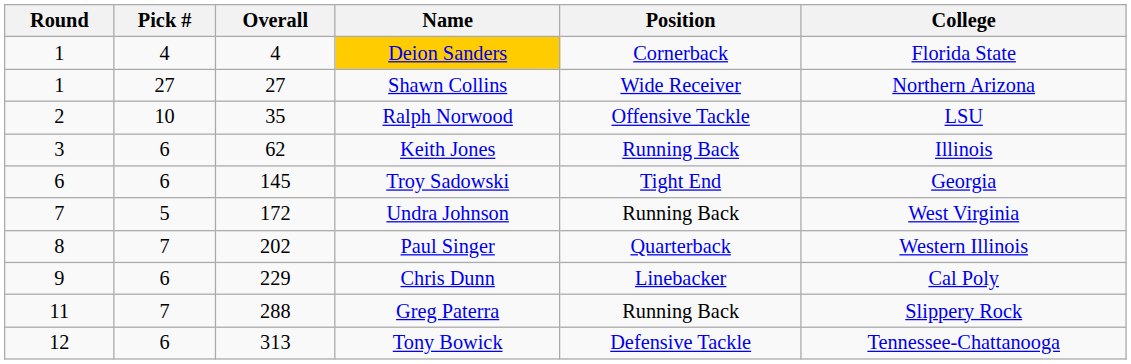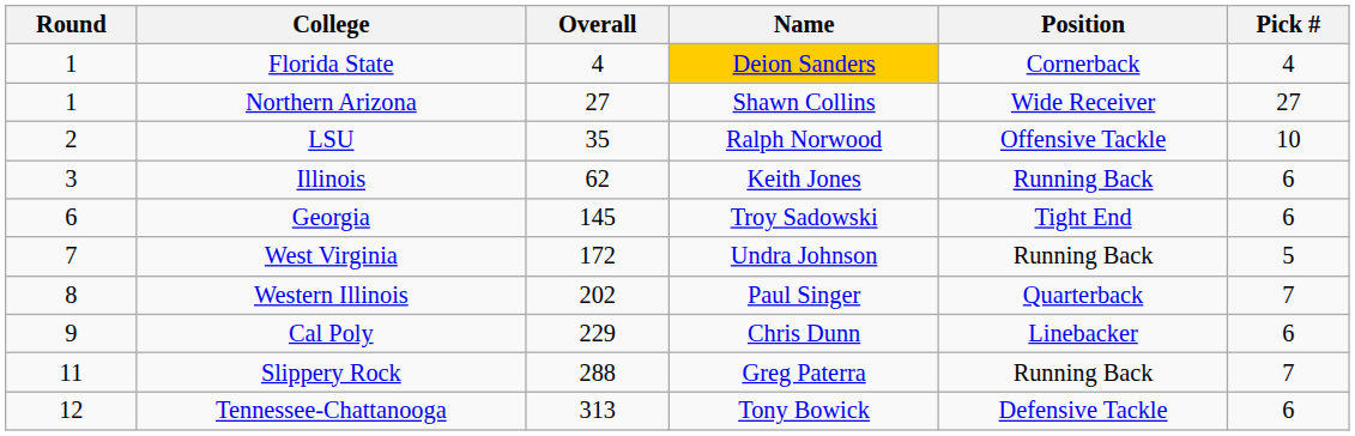 <table class="wikitable sortable sortable" style="width: 100%; text-align:center">
 <tr>
 <th>Round</th>
-<th>Pick #</th>
+<th>College</th>
 <th>Overall</th>
 <th>Name</th>
 <th>Position</th>
-<th>College</th>
+<th>Pick #</th>
 </tr>
 <tr>
 <td>1</td>
-<td>4</td>
+<td><a href='#'>Florida State</a></td>
 <td>4</td>
 <td bgcolor=#FFCC00><a href='#'>Deion Sanders</a></td>
 <td><a href='#'>Cornerback</a></td>
-<td><a href='#'>Florida State</a></td>
+<td>4</td>
 </tr>
 <tr>
 <td>1</td>
-<td>27</td>
+<td><a href='#'>Northern Arizona</a></td>
 <td>27</td>
 <td><a href='#'>Shawn Collins</a></td>
 <td><a href='#'>Wide Receiver</a></td>
-<td><a href='#'>Northern Arizona</a></td>
+<td>27</td>
 </tr>
 <tr>
 <td>2</td>
-<td>10</td>
+<td><a href='#'>LSU</a></td>
 <td>35</td>
 <td><a href='#'>Ralph Norwood</a></td>
 <td><a href='#'>Offensive Tackle</a></td>
-<td><a href='#'>LSU</a></td>
+<td>10</td>
 </tr>
 <tr>
 <td>3</td>
-<td>6</td>
+<td><a href='#'>Illinois</a></td>
 <td>62</td>
 <td><a href='#'>Keith Jones</a></td>
 <td><a href='#'>Running Back</a></td>
-<td><a href='#'>Illinois</a></td>
+<td>6</td>
 </tr>
 <tr>
 <td>6</td>
-<td>6</td>
+<td><a href='#'>Georgia</a></td>
 <td>145</td>
 <td><a href='#'>Troy Sadowski</a></td>
 <td><a href='#'>Tight End</a></td>
-<td><a href='#'>Georgia</a></td>
+<td>6</td>
 </tr>
 <tr>
 <td>7</td>
-<td>5</td>
+<td><a href='#'>West Virginia</a></td>
 <td>172</td>
 <td><a href='#'>Undra Johnson</a></td>
 <td>Running Back</td>
-<td><a href='#'>West Virginia</a></td>
+<td>5</td>
 </tr>
 <tr>
 <td>8</td>
-<td>7</td>
+<td><a href='#'>Western Illinois</a></td>
 <td>202</td>
 <td><a href='#'>Paul Singer</a></td>
 <td><a href='#'>Quarterback</a></td>
-<td><a href='#'>Western Illinois</a></td>
+<td>7</td>
 </tr>
 <tr>
 <td>9</td>
-<td>6</td>
+<td><a href='#'>Cal Poly</a></td>
 <td>229</td>
 <td><a href='#'>Chris Dunn</a></td>
 <td><a href='#'>Linebacker</a></td>
-<td><a href='#'>Cal Poly</a></td>
+<td>6</td>
 </tr>
 <tr>
 <td>11</td>
-<td>7</td>
+<td><a href='#'>Slippery Rock</a></td>
 <td>288</td>
 <td><a href='#'>Greg Paterra</a></td>
 <td>Running Back</td>
-<td><a href='#'>Slippery Rock</a></td>
+<td>7</td>
 </tr>
 <tr>
 <td>12</td>
-<td>6</td>
+<td><a href='#'>Tennessee-Chattanooga</a></td>
 <td>313</td>
 <td><a href='#'>Tony Bowick</a></td>
 <td><a href='#'>Defensive Tackle</a></td>
-<td><a href='#'>Tennessee-Chattanooga</a></td>
+<td>6</td>
 </tr>
 </table>
